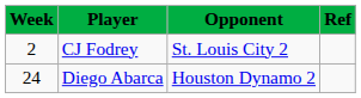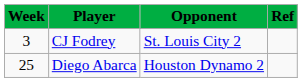 <table class=wikitable>
 <tr>
 <th style="background-color:#00AE42; color:#000000">Week</th>
 <th style="background-color:#00AE42; color:#000000">Player</th>
 <th style="background-color:#00AE42; color:#000000">Opponent</th>
 <th style="background-color:#00AE42; color:#000000">Ref</th>
 </tr>
 <tr>
-<td align=center>2</td>
+<td align=center>3</td>
 <td> <a href='#'>CJ Fodrey</a></td>
 <td><a href='#'>St. Louis City 2</a></td>
 <td style="text-align: center;"></td>
 </tr>
 <tr>
-<td align=center>24</td>
+<td align=center>25</td>
 <td> <a href='#'>Diego Abarca</a></td>
 <td><a href='#'>Houston Dynamo 2</a></td>
 <td style="text-align: center;"></td>
 </tr>
 </table>
